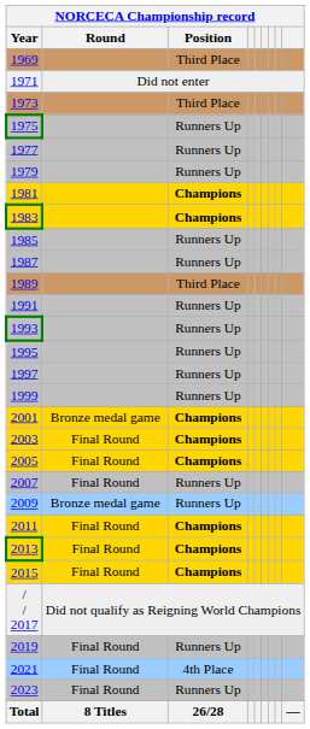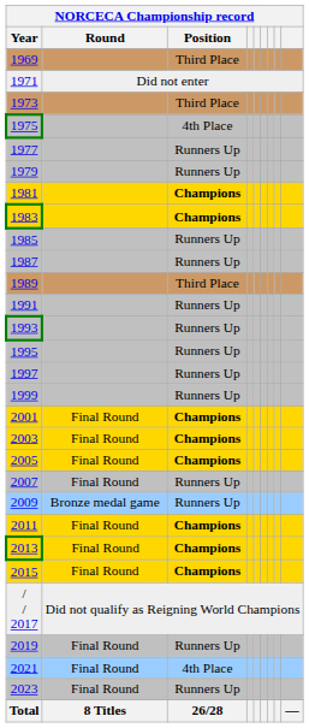 <table class="wikitable" style="text-align: center;">
 <tr>
 <th colspan=9><a href='#'>NORCECA Championship record</a></th>
 </tr>
 <tr>
 <th>Year</th>
 <th>Round</th>
 <th>Position</th>
 <th></th>
 <th></th>
 <th></th>
 <th></th>
 <th></th>
 <th></th>
 </tr>
 <tr bgcolor=cc9966>
 <td> <a href='#'>1969</a></td>
 <td></td>
 <td>Third Place</td>
 <td></td>
 <td></td>
 <td></td>
 <td></td>
 <td></td>
 <td></td>
 </tr>
 <tr style="background:#efefef">
 <td> <a href='#'>1971</a></td>
 <td colspan=8 rowspan=1 align=center>Did not enter</td>
 </tr>
 <tr bgcolor=cc9966>
 <td> <a href='#'>1973</a></td>
 <td></td>
 <td>Third Place</td>
 <td></td>
 <td></td>
 <td></td>
 <td></td>
 <td></td>
 <td></td>
 </tr>
 <tr bgcolor=silver>
 <td style="border: 3px solid green"> <a href='#'>1975</a></td>
 <td></td>
-<td>Runners Up</td>
+<td>4th Place</td>
 <td></td>
 <td></td>
 <td></td>
 <td></td>
 <td></td>
 <td></td>
 </tr>
 <tr bgcolor=silver>
 <td> <a href='#'>1977</a></td>
 <td></td>
 <td>Runners Up</td>
 <td></td>
 <td></td>
 <td></td>
 <td></td>
 <td></td>
 <td></td>
 </tr>
 <tr bgcolor=silver>
 <td> <a href='#'>1979</a></td>
 <td></td>
 <td>Runners Up</td>
 <td></td>
 <td></td>
 <td></td>
 <td></td>
 <td></td>
 <td></td>
 </tr>
 <tr bgcolor=gold>
 <td> <a href='#'>1981</a></td>
 <td></td>
 <td><strong>Champions</strong></td>
 <td></td>
 <td></td>
 <td></td>
 <td></td>
 <td></td>
 <td></td>
 </tr>
 <tr bgcolor=gold>
 <td style="border: 3px solid green"> <a href='#'>1983</a></td>
 <td></td>
 <td><strong>Champions</strong></td>
 <td></td>
 <td></td>
 <td></td>
 <td></td>
 <td></td>
 <td></td>
 </tr>
 <tr bgcolor=silver>
 <td> <a href='#'>1985</a></td>
 <td></td>
 <td>Runners Up</td>
 <td></td>
 <td></td>
 <td></td>
 <td></td>
 <td></td>
 <td></td>
 </tr>
 <tr bgcolor=silver>
 <td> <a href='#'>1987</a></td>
 <td></td>
 <td>Runners Up</td>
 <td></td>
 <td></td>
 <td></td>
 <td></td>
 <td></td>
 <td></td>
 </tr>
 <tr bgcolor=cc9966>
 <td> <a href='#'>1989</a></td>
 <td></td>
 <td>Third Place</td>
 <td></td>
 <td></td>
 <td></td>
 <td></td>
 <td></td>
 <td></td>
 </tr>
 <tr bgcolor=silver>
 <td> <a href='#'>1991</a></td>
 <td></td>
 <td>Runners Up</td>
 <td></td>
 <td></td>
 <td></td>
 <td></td>
 <td></td>
 <td></td>
 </tr>
 <tr bgcolor=silver>
 <td style="border: 3px solid green"> <a href='#'>1993</a></td>
 <td></td>
 <td>Runners Up</td>
 <td></td>
 <td></td>
 <td></td>
 <td></td>
 <td></td>
 <td></td>
 </tr>
 <tr bgcolor=silver>
 <td> <a href='#'>1995</a></td>
 <td></td>
 <td>Runners Up</td>
 <td></td>
 <td></td>
 <td></td>
 <td></td>
 <td></td>
 <td></td>
 </tr>
 <tr bgcolor=silver>
 <td> <a href='#'>1997</a></td>
 <td></td>
 <td>Runners Up</td>
 <td></td>
 <td></td>
 <td></td>
 <td></td>
 <td></td>
 <td></td>
 </tr>
 <tr bgcolor=silver>
 <td> <a href='#'>1999</a></td>
 <td></td>
 <td>Runners Up</td>
 <td></td>
 <td></td>
 <td></td>
 <td></td>
 <td></td>
 <td></td>
 </tr>
 <tr bgcolor=gold>
 <td> <a href='#'>2001</a></td>
-<td>Bronze medal game</td>
+<td>Final Round</td>
 <td><strong>Champions</strong></td>
 <td></td>
 <td></td>
 <td></td>
 <td></td>
 <td></td>
 <td></td>
 </tr>
 <tr bgcolor=gold>
 <td> <a href='#'>2003</a></td>
 <td>Final Round</td>
 <td><strong>Champions</strong></td>
 <td></td>
 <td></td>
 <td></td>
 <td></td>
 <td></td>
 <td></td>
 </tr>
 <tr bgcolor=gold>
 <td> <a href='#'>2005</a></td>
 <td>Final Round</td>
 <td><strong>Champions</strong></td>
 <td></td>
 <td></td>
 <td></td>
 <td></td>
 <td></td>
 <td></td>
 </tr>
 <tr bgcolor=silver>
 <td> <a href='#'>2007</a></td>
 <td>Final Round</td>
 <td>Runners Up</td>
 <td></td>
 <td></td>
 <td></td>
 <td></td>
 <td></td>
 <td></td>
 </tr>
 <tr bgcolor=9acdff>
 <td> <a href='#'>2009</a></td>
 <td>Bronze medal game</td>
 <td>Runners Up</td>
 <td></td>
 <td></td>
 <td></td>
 <td></td>
 <td></td>
 <td></td>
 </tr>
 <tr bgcolor=gold>
 <td> <a href='#'>2011</a></td>
 <td>Final Round</td>
 <td><strong>Champions</strong></td>
 <td></td>
 <td></td>
 <td></td>
 <td></td>
 <td></td>
 <td></td>
 </tr>
 <tr bgcolor=gold>
 <td style="border: 3px solid green"> <a href='#'>2013</a></td>
 <td>Final Round</td>
 <td><strong>Champions</strong></td>
 <td></td>
 <td></td>
 <td></td>
 <td></td>
 <td></td>
 <td></td>
 </tr>
 <tr bgcolor=gold>
 <td> <a href='#'>2015</a></td>
 <td>Final Round</td>
 <td><strong>Champions</strong></td>
 <td></td>
 <td></td>
 <td></td>
 <td></td>
 <td></td>
 <td></td>
 </tr>
 <tr style="background:#efefef">
 <td>/<br>/<br> <a href='#'>2017</a></td>
 <td colspan=8 rowspan=1 align=center>Did not qualify as Reigning World Champions</td>
 </tr>
 <tr bgcolor=silver>
 <td> <a href='#'>2019</a></td>
 <td>Final Round</td>
 <td>Runners Up</td>
 <td></td>
 <td></td>
 <td></td>
 <td></td>
 <td></td>
 <td></td>
 </tr>
 <tr bgcolor=9acdff>
 <td> <a href='#'>2021</a></td>
 <td>Final Round</td>
 <td>4th Place</td>
 <td></td>
 <td></td>
 <td></td>
 <td></td>
 <td></td>
 <td></td>
 </tr>
 <tr bgcolor=silver>
 <td> <a href='#'>2023</a></td>
 <td>Final Round</td>
 <td>Runners Up</td>
 <td></td>
 <td></td>
 <td></td>
 <td></td>
 <td></td>
 <td></td>
 </tr>
 <tr>
 <th>Total</th>
 <th>8 Titles</th>
 <th>26/28</th>
 <th></th>
 <th></th>
 <th></th>
 <th></th>
 <th></th>
 <th>—</th>
 </tr>
 </table>
